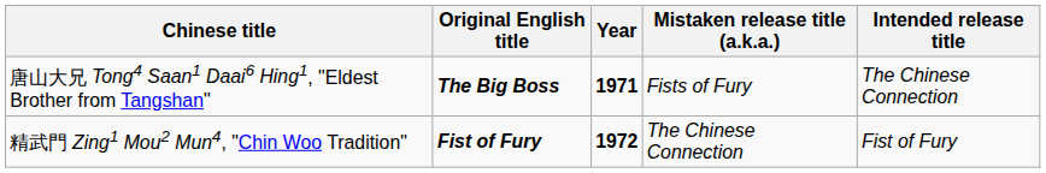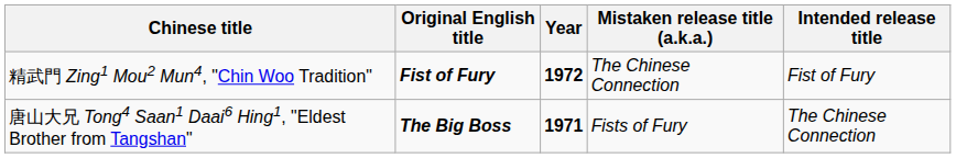 <table class="wikitable">
 <tr>
 <th>Chinese title</th>
 <th>Original English title</th>
 <th>Year</th>
 <th>Mistaken release title (a.k.a.)</th>
 <th>Intended release title</th>
 </tr>
 <tr>
+<td>精武門 <em>Zing<sup>1</sup> Mou<sup>2</sup> Mun<sup>4</sup></em>, "<a href='#'>Chin Woo</a> Tradition"</td>
+<td><strong><em>Fist of Fury</em></strong></td>
+<td><strong>1972</strong></td>
+<td><em>The Chinese Connection</em></td>
+<td><em>Fist of Fury</em></td>
+</tr>
+<tr>
 <td>唐山大兄 <em>Tong<sup>4</sup> Saan<sup>1</sup> Daai<sup>6</sup> Hing<sup>1</sup></em>, "Eldest Brother from <a href='#'>Tangshan</a>"</td>
 <td><strong><em>The Big Boss</em></strong></td>
 <td><strong>1971</strong></td>
 <td><em>Fists of Fury</em></td>
 <td><em>The Chinese Connection</em></td>
 </tr>
-<tr>
-<td>精武門 <em>Zing<sup>1</sup> Mou<sup>2</sup> Mun<sup>4</sup></em>, "<a href='#'>Chin Woo</a> Tradition"</td>
-<td><strong><em>Fist of Fury</em></strong></td>
-<td><strong>1972</strong></td>
-<td><em>The Chinese Connection</em></td>
-<td><em>Fist of Fury</em></td>
-</tr>
 </table>
